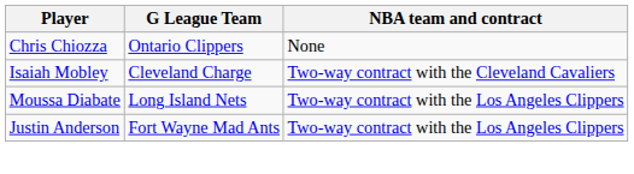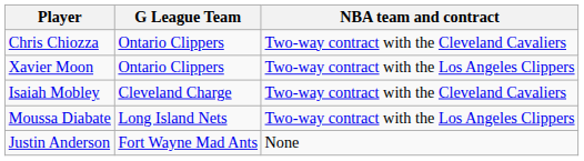 <table class="wikitable sortable" style="text-align:left;">
 <tr>
 <th>Player</th>
 <th>G League Team</th>
 <th>NBA team and contract</th>
 </tr>
 <tr>
 <td><a href='#'>Chris Chiozza</a></td>
 <td><a href='#'>Ontario Clippers</a></td>
-<td>None</td>
+<td><a href='#'>Two-way contract</a> with the <a href='#'>Cleveland Cavaliers</a></td>
+</tr>
+<tr>
+<td><a href='#'>Xavier Moon</a></td>
+<td><a href='#'>Ontario Clippers</a></td>
+<td><a href='#'>Two-way contract</a> with the <a href='#'>Los Angeles Clippers</a></td>
 </tr>
 <tr>
 <td><a href='#'>Isaiah Mobley</a></td>
 <td><a href='#'>Cleveland Charge</a></td>
 <td><a href='#'>Two-way contract</a> with the <a href='#'>Cleveland Cavaliers</a></td>
 </tr>
 <tr>
 <td><a href='#'>Moussa Diabate</a></td>
 <td><a href='#'>Long Island Nets</a></td>
 <td><a href='#'>Two-way contract</a> with the <a href='#'>Los Angeles Clippers</a></td>
 </tr>
 <tr>
 <td><a href='#'>Justin Anderson</a></td>
 <td><a href='#'>Fort Wayne Mad Ants</a></td>
-<td><a href='#'>Two-way contract</a> with the <a href='#'>Los Angeles Clippers</a></td>
+<td>None</td>
 </tr>
 </table>
